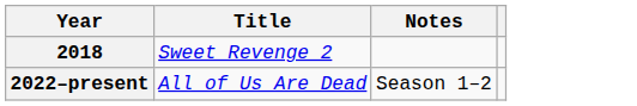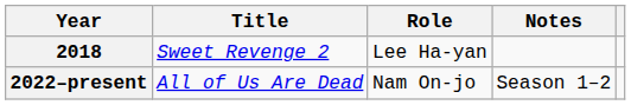 <table class="wikitable plainrowheaders">
 <tr>
 <th scope="col">Year</th>
 <th scope="col">Title</th>
+<th scope="col">Role</th>
 <th scope="col">Notes</th>
 <th scope="col" class="unsortable"></th>
 </tr>
 <tr>
 <th scope="row">2018</th>
 <td><em><a href='#'>Sweet Revenge 2</a></em></td>
+<td>Lee Ha-yan</td>
 <td></td>
 <td style="text-align:center"></td>
 </tr>
 <tr>
 <th scope="row">2022–present</th>
 <td><em><a href='#'>All of Us Are Dead</a></em></td>
+<td>Nam On-jo</td>
 <td>Season 1–2</td>
 <td style="text-align:center"></td>
 </tr>
 </table>
